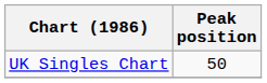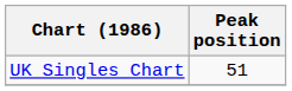 <table class="wikitable">
 <tr>
 <th align="center">Chart (1986)</th>
 <th align="center">Peak<br>position</th>
 </tr>
 <tr>
 <td align="left"><a href='#'>UK Singles Chart</a></td>
-<td align="center">50</td>
+<td align="center">51</td>
 </tr>
 <tr>
 </tr>
 </table>
